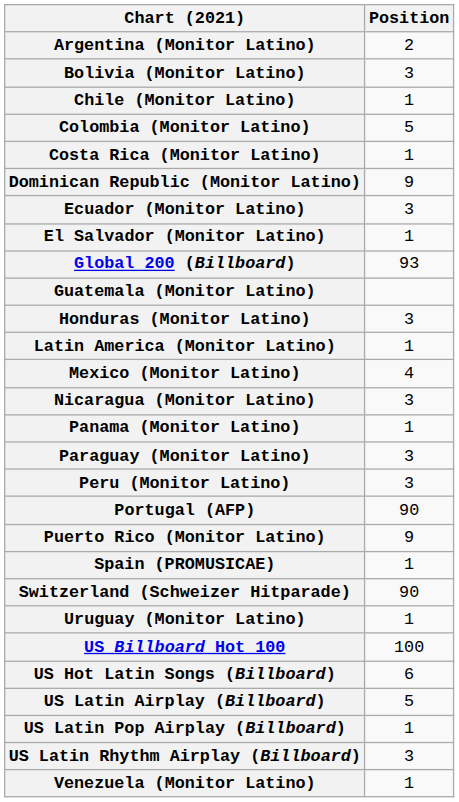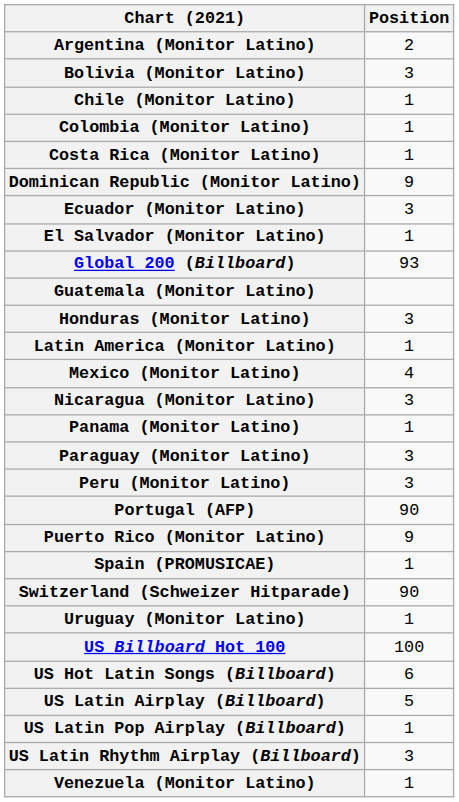 <table class="wikitable sortable plainrowheaders" style="text-align:center">
 <tr>
 <th scope="col">Chart (2021)</th>
 <th scope="col">Position</th>
 </tr>
 <tr>
 <th scope="row">Argentina (Monitor Latino)</th>
 <td>2</td>
 </tr>
 <tr>
 <th scope="row">Bolivia (Monitor Latino)</th>
 <td>3</td>
 </tr>
 <tr>
 <th scope="row">Chile (Monitor Latino)</th>
 <td>1</td>
 </tr>
 <tr>
 <th scope="row">Colombia (Monitor Latino)</th>
-<td>5</td>
+<td>1</td>
 </tr>
 <tr>
 <th scope="row">Costa Rica (Monitor Latino)</th>
 <td>1</td>
 </tr>
 <tr>
 <th scope="row">Dominican Republic (Monitor Latino)</th>
 <td>9</td>
 </tr>
 <tr>
 <th scope="row">Ecuador (Monitor Latino)</th>
 <td>3</td>
 </tr>
 <tr>
 <th scope="row">El Salvador (Monitor Latino)</th>
 <td>1</td>
 </tr>
 <tr>
 <th scope="row"><a href='#'>Global 200</a> (<em>Billboard</em>)</th>
 <td>93</td>
 </tr>
 <tr>
 <th scope="row">Guatemala (Monitor Latino)</th>
 <td></td>
 </tr>
 <tr>
 <th scope="row">Honduras (Monitor Latino)</th>
 <td>3</td>
 </tr>
 <tr>
 <th scope="row">Latin America (Monitor Latino)</th>
 <td>1</td>
 </tr>
 <tr>
 <th scope="row">Mexico (Monitor Latino)</th>
 <td>4</td>
 </tr>
 <tr>
 <th scope="row">Nicaragua (Monitor Latino)</th>
 <td>3</td>
 </tr>
 <tr>
 <th scope="row">Panama (Monitor Latino)</th>
 <td>1</td>
 </tr>
 <tr>
 <th scope="row">Paraguay (Monitor Latino)</th>
 <td>3</td>
 </tr>
 <tr>
 <th scope="row">Peru (Monitor Latino)</th>
 <td>3</td>
 </tr>
 <tr>
 <th scope="row">Portugal (AFP)</th>
 <td>90</td>
 </tr>
 <tr>
 <th scope="row">Puerto Rico (Monitor Latino)</th>
 <td>9</td>
 </tr>
 <tr>
 <th scope="row">Spain (PROMUSICAE)</th>
 <td>1</td>
 </tr>
 <tr>
 <th scope="row">Switzerland (Schweizer Hitparade)</th>
 <td>90</td>
 </tr>
 <tr>
 <th scope="row">Uruguay (Monitor Latino)</th>
 <td>1</td>
 </tr>
 <tr>
 <th scope="row"><a href='#'>US <em>Billboard</em> Hot 100</a></th>
 <td>100</td>
 </tr>
 <tr>
 <th scope="row">US Hot Latin Songs (<em>Billboard</em>)</th>
 <td>6</td>
 </tr>
 <tr>
 <th scope="row">US Latin Airplay (<em>Billboard</em>)</th>
 <td>5</td>
 </tr>
 <tr>
 <th scope="row">US Latin Pop Airplay (<em>Billboard</em>)</th>
 <td>1</td>
 </tr>
 <tr>
 <th scope="row">US Latin Rhythm Airplay (<em>Billboard</em>)</th>
 <td>3</td>
 </tr>
 <tr>
 <th scope="row">Venezuela (Monitor Latino)</th>
 <td>1</td>
 </tr>
 </table>
